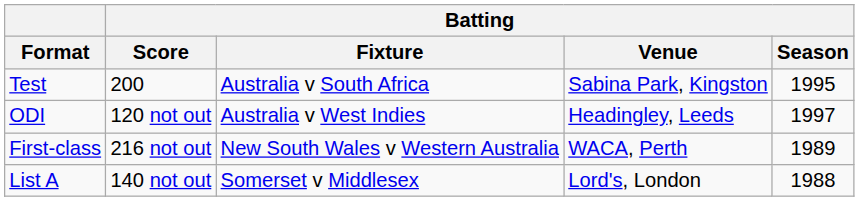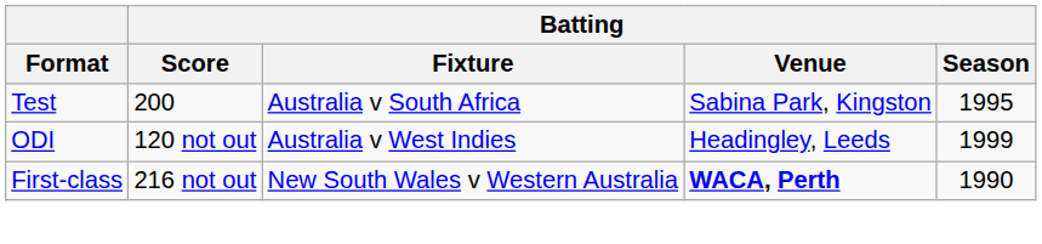 <table class="wikitable">
 <tr>
 <th></th>
 <th colspan="4">Batting</th>
 </tr>
 <tr>
 <th>Format</th>
 <th>Score</th>
 <th>Fixture</th>
 <th>Venue</th>
 <th>Season</th>
 </tr>
 <tr>
 <td><a href='#'>Test</a></td>
 <td>200</td>
 <td><a href='#'>Australia</a> v <a href='#'>South Africa</a></td>
 <td><a href='#'>Sabina Park</a>, <a href='#'>Kingston</a></td>
 <td style="text-align:center;">1995</td>
 </tr>
 <tr>
 <td><a href='#'>ODI</a></td>
 <td>120 <a href='#'>not out</a></td>
 <td><a href='#'>Australia</a> v <a href='#'>West Indies</a></td>
 <td><a href='#'>Headingley</a>, <a href='#'>Leeds</a></td>
-<td style="text-align:center;">1997</td>
+<td style="text-align:center;">1999</td>
 </tr>
 <tr>
 <td><a href='#'>First-class</a></td>
 <td>216 <a href='#'>not out</a></td>
 <td><a href='#'>New South Wales</a> v <a href='#'>Western Australia</a></td>
-<td><a href='#'>WACA</a>, <a href='#'>Perth</a></td>
-<td style="text-align:center;">1989</td>
-</tr>
-<tr>
-<td><a href='#'>List A</a></td>
-<td>140 <a href='#'>not out</a></td>
-<td><a href='#'>Somerset</a> v <a href='#'>Middlesex</a></td>
-<td><a href='#'>Lord's</a>, London</td>
-<td style="text-align:center;">1988</td>
+<td><strong><a href='#'>WACA</a>, <a href='#'>Perth</a></strong></td>
+<td style="text-align:center;">1990</td>
 </tr>
 </table>
